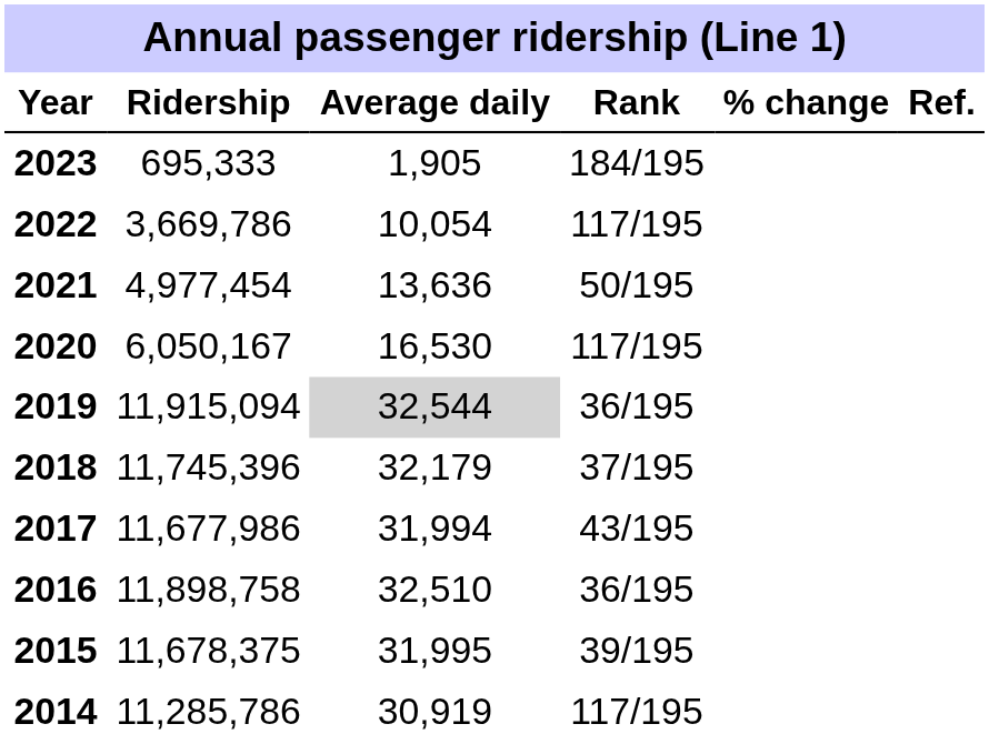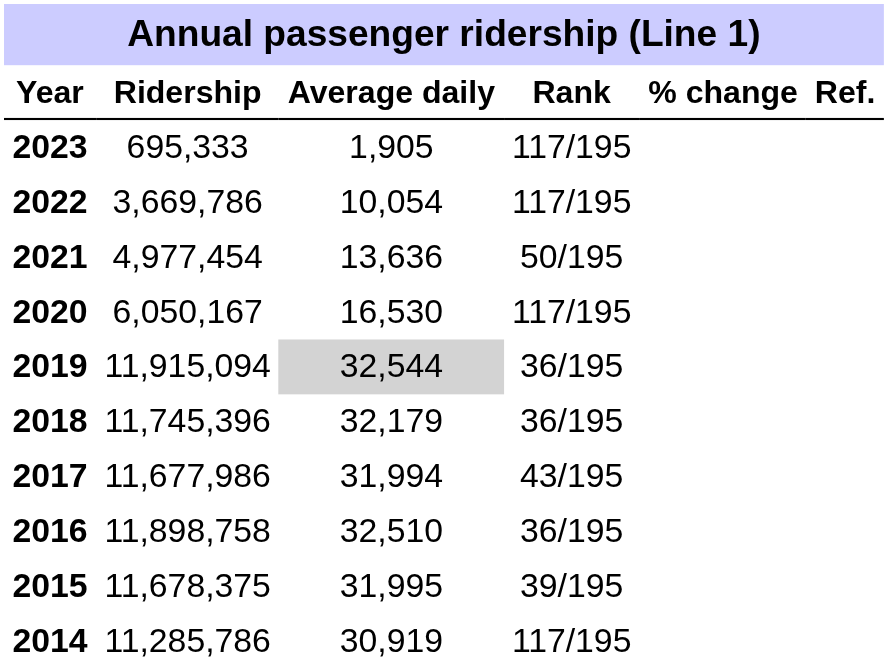 <table class="toccolours" cellpadding="4" cellspacing="0" style="text-align:right;">
 <tr>
 <th colspan="6"  style="background-color:#ccf; background-color:#ccf; font-size:110%; text-align:center;">Annual passenger ridership (Line 1)</th>
 </tr>
 <tr style="font-size:95%; text-align:center">
 <th style="border-bottom:1px solid black">Year</th>
 <th style="border-bottom:1px solid black">Ridership</th>
 <th style="border-bottom:1px solid black">Average daily</th>
 <th style="border-bottom:1px solid black">Rank</th>
 <th style="border-bottom:1px solid black">% change</th>
 <th style="border-bottom:1px solid black">Ref.</th>
 </tr>
 <tr style="text-align:center;">
 <td><strong>2023</strong></td>
 <td>695,333</td>
 <td>1,905</td>
-<td>184/195</td>
+<td>117/195</td>
 <td></td>
 <td></td>
 </tr>
 <tr style="text-align:center;">
 <td><strong>2022</strong></td>
 <td>3,669,786</td>
 <td>10,054</td>
 <td>117/195</td>
 <td></td>
 <td></td>
 </tr>
 <tr style="text-align:center;">
 <td><strong>2021</strong></td>
 <td>4,977,454</td>
 <td>13,636</td>
 <td>50/195</td>
 <td></td>
 <td></td>
 </tr>
 <tr style="text-align:center;">
 <td><strong>2020</strong></td>
 <td>6,050,167</td>
 <td>16,530</td>
 <td>117/195</td>
 <td></td>
 <td></td>
 </tr>
 <tr style="text-align:center;">
 <td><strong>2019</strong></td>
 <td>11,915,094</td>
 <td style="background: lightgrey;">32,544</td>
 <td>36/195</td>
 <td></td>
 <td></td>
 </tr>
 <tr style="text-align:center;">
 <td><strong>2018</strong></td>
 <td>11,745,396</td>
 <td>32,179</td>
-<td>37/195</td>
+<td>36/195</td>
 <td></td>
 <td></td>
 </tr>
 <tr style="text-align:center;">
 <td><strong>2017</strong></td>
 <td>11,677,986</td>
 <td>31,994</td>
 <td>43/195</td>
 <td></td>
 <td></td>
 </tr>
 <tr style="text-align:center;">
 <td><strong>2016</strong></td>
 <td>11,898,758</td>
 <td>32,510</td>
 <td>36/195</td>
 <td></td>
 <td></td>
 </tr>
 <tr style="text-align:center;">
 <td><strong>2015</strong></td>
 <td>11,678,375</td>
 <td>31,995</td>
 <td>39/195</td>
 <td></td>
 <td></td>
 </tr>
 <tr style="text-align:center;">
 <td><strong>2014</strong></td>
 <td>11,285,786</td>
 <td>30,919</td>
 <td>117/195</td>
 <td></td>
 <td></td>
 </tr>
 </table>
